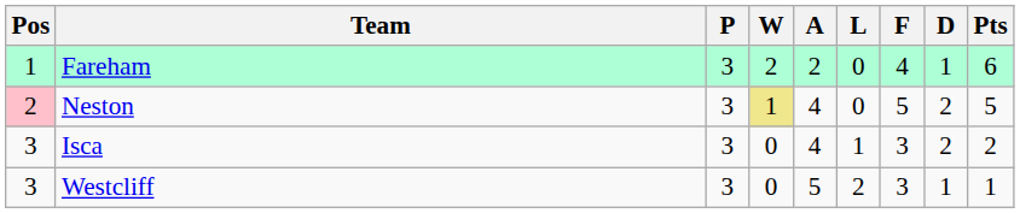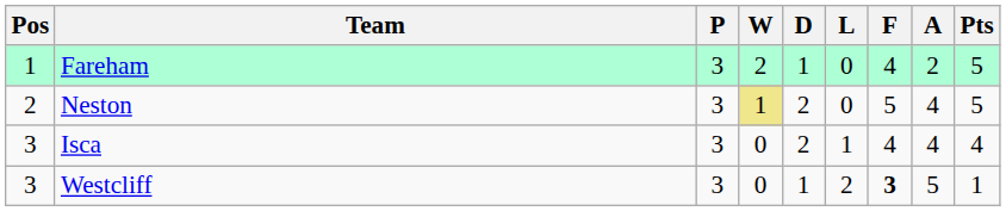 <table class="wikitable" style="font-size: 100%">
 <tr>
 <th width=20>Pos</th>
 <th width=400>Team</th>
 <th width=20>P</th>
 <th width=20>W</th>
-<th width=20>A</th>
+<th width=20>D</th>
 <th width=20>L</th>
 <th width=20>F</th>
-<th width=20>D</th>
+<th width=20>A</th>
 <th width=20>Pts</th>
 </tr>
 <tr align=center style="background: #ADFFD6;">
 <td>1</td>
 <td align="left"><a href='#'>Fareham</a></td>
 <td>3</td>
 <td>2</td>
-<td>2</td>
+<td>1</td>
 <td>0</td>
 <td>4</td>
-<td>1</td>
-<td>6</td>
+<td>2</td>
+<td>5</td>
 </tr>
 <tr align=center>
-<td style="background: pink;">2</td>
+<td>2</td>
 <td align="left"><a href='#'>Neston</a></td>
 <td>3</td>
 <td style="background: khaki;">1</td>
-<td>4</td>
+<td>2</td>
 <td>0</td>
 <td>5</td>
-<td>2</td>
+<td>4</td>
 <td>5</td>
 </tr>
 <tr align=center>
 <td>3</td>
 <td align="left"><a href='#'>Isca</a></td>
 <td>3</td>
 <td>0</td>
+<td>2</td>
+<td>1</td>
 <td>4</td>
-<td>1</td>
-<td>3</td>
-<td>2</td>
-<td>2</td>
+<td>4</td>
+<td>4</td>
 </tr>
 <tr align=center>
 <td>3</td>
 <td align="left"><a href='#'>Westcliff</a></td>
 <td>3</td>
 <td>0</td>
+<td>1</td>
+<td>2</td>
+<td><strong>3</strong></td>
 <td>5</td>
-<td>2</td>
-<td>3</td>
-<td>1</td>
 <td>1</td>
 </tr>
 </table>
